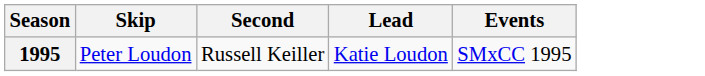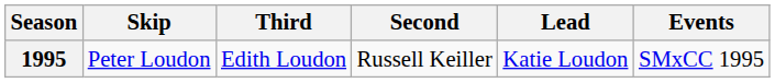 <table class="wikitable">
 <tr>
 <th scope="col">Season</th>
 <th scope="col">Skip</th>
+<th scope="col">Third</th>
 <th scope="col">Second</th>
 <th scope="col">Lead</th>
 <th scope="col">Events</th>
 </tr>
 <tr>
 <th scope="row">1995</th>
 <td><a href='#'>Peter Loudon</a></td>
+<td><a href='#'>Edith Loudon</a></td>
 <td>Russell Keiller</td>
 <td><a href='#'>Katie Loudon</a></td>
 <td><a href='#'>SMxCC</a> 1995 </td>
 </tr>
 </table>
